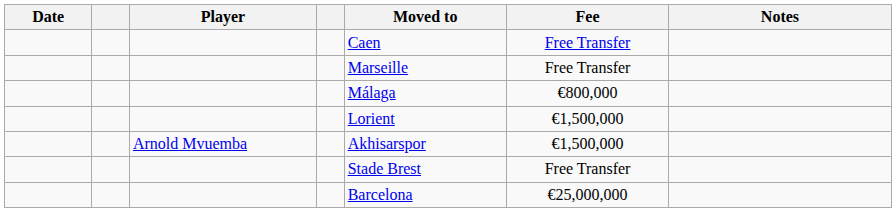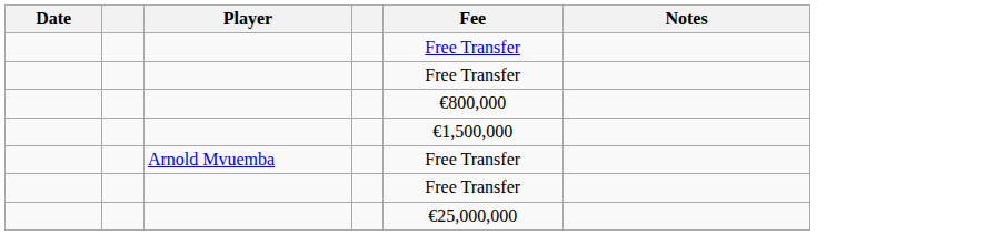 <table class="wikitable sortable">
 <tr>
 <th style="width:80px;">Date</th>
 <th style="width:30px;"></th>
 <th style="width:180px;">Player</th>
 <th style="width:20px;"></th>
-<th style="width:155px;">Moved to</th>
 <th style="width:155px;" class="unsortable">Fee</th>
 <th style="width:215px;" class="unsortable">Notes</th>
 </tr>
 <tr>
 <td></td>
 <td align=center></td>
 <td> </td>
 <td align=center></td>
-<td> <a href='#'>Caen</a></td>
 <td align=center><a href='#'>Free Transfer</a></td>
 <td align=center></td>
 </tr>
 <tr>
 <td></td>
 <td align=center></td>
 <td> </td>
 <td align=center></td>
-<td> <a href='#'>Marseille</a></td>
 <td align=center>Free Transfer</td>
 <td align=center></td>
 </tr>
 <tr>
 <td></td>
 <td align=center></td>
 <td> </td>
 <td align=center></td>
-<td> <a href='#'>Málaga</a></td>
 <td align=center>€800,000</td>
 <td align=center></td>
 </tr>
 <tr>
 <td></td>
 <td align=center></td>
 <td> </td>
 <td align=center></td>
-<td> <a href='#'>Lorient</a></td>
 <td align=center>€1,500,000</td>
 <td align=center></td>
 </tr>
 <tr>
 <td></td>
 <td align=center></td>
 <td> <a href='#'>Arnold Mvuemba</a></td>
 <td align=center></td>
-<td> <a href='#'>Akhisarspor</a></td>
-<td align=center>€1,500,000</td>
-<td align=center></td>
-</tr>
-<tr>
-<td></td>
-<td align=center></td>
-<td> </td>
-<td align=center></td>
-<td> <a href='#'>Stade Brest</a></td>
 <td align=center>Free Transfer</td>
 <td align=center></td>
 </tr>
 <tr>
 <td></td>
 <td align=center></td>
 <td> </td>
 <td align=center></td>
-<td> <a href='#'>Barcelona</a></td>
+<td align=center>Free Transfer</td>
+<td align=center></td>
+</tr>
+<tr>
+<td></td>
+<td align=center></td>
+<td> </td>
+<td align=center></td>
 <td align=center>€25,000,000</td>
 <td align=center></td>
 </tr>
 </table>
